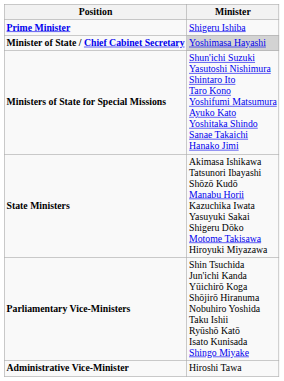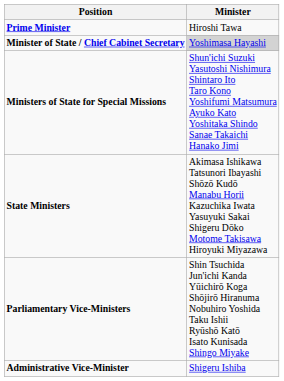 <table class="wikitable">
 <tr>
 <th>Position</th>
 <th>Minister</th>
 </tr>
 <tr>
 <td><strong><a href='#'>Prime Minister</a></strong></td>
-<td><a href='#'>Shigeru Ishiba</a></td>
+<td>Hiroshi Tawa</td>
 </tr>
 <tr>
 <td><strong>Minister of State / <a href='#'>Chief Cabinet Secretary</a></strong></td>
 <td style="background: lightgrey;"><a href='#'>Yoshimasa Hayashi</a></td>
 </tr>
 <tr>
 <td><strong>Ministers of State for Special Missions</strong></td>
 <td><a href='#'>Shun'ichi Suzuki</a><br><a href='#'>Yasutoshi Nishimura</a><br><a href='#'>Shintaro Ito</a><br><a href='#'>Taro Kono</a><br><a href='#'>Yoshifumi Matsumura</a><br><a href='#'>Ayuko Kato</a><br><a href='#'>Yoshitaka Shindo</a><br><a href='#'>Sanae Takaichi</a><br><a href='#'>Hanako Jimi</a></td>
 </tr>
 <tr>
 <td><strong>State Ministers</strong></td>
 <td>Akimasa Ishikawa<br>Tatsunori Ibayashi<br>Shōzō Kudō<br><a href='#'>Manabu Horii</a><br>Kazuchika Iwata<br>Yasuyuki Sakai<br>Shigeru Dōko<br><a href='#'>Motome Takisawa</a><br>Hiroyuki Miyazawa</td>
 </tr>
 <tr>
 <td><strong>Parliamentary Vice-Ministers</strong></td>
 <td>Shin Tsuchida<br>Jun'ichi Kanda<br>Yūichirō Koga<br>Shōjirō	Hiranuma<br>Nobuhiro Yoshida<br>Taku Ishii<br>Ryūshō Katō<br>Isato Kunisada<br><a href='#'>Shingo Miyake</a></td>
 </tr>
 <tr>
 <td><strong>Administrative Vice-Minister</strong></td>
-<td>Hiroshi Tawa</td>
+<td><a href='#'>Shigeru Ishiba</a></td>
 </tr>
 </table>
